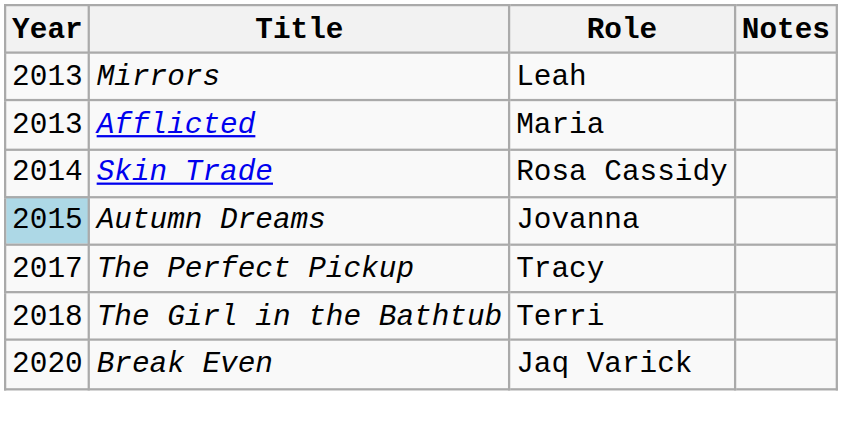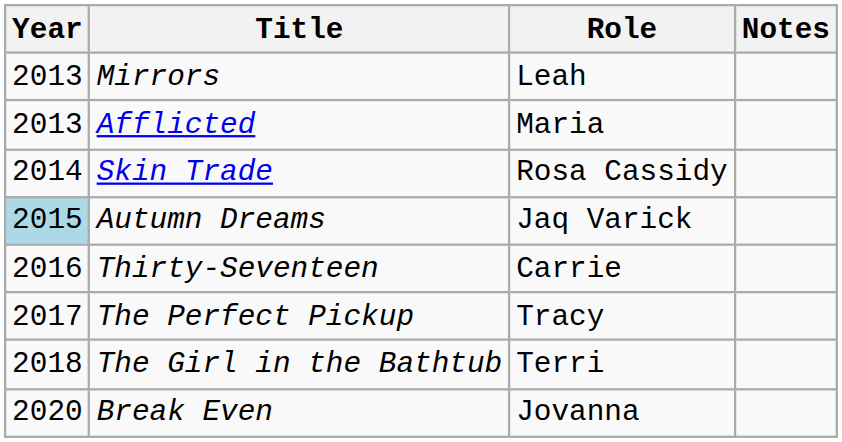 <table class="wikitable sortable">
 <tr>
 <th>Year</th>
 <th>Title</th>
 <th>Role</th>
 <th>Notes</th>
 </tr>
 <tr>
 <td>2013</td>
 <td><em>Mirrors</em></td>
 <td>Leah</td>
 <td></td>
 </tr>
 <tr>
 <td>2013</td>
 <td><em><a href='#'>Afflicted</a></em></td>
 <td>Maria</td>
 <td></td>
 </tr>
 <tr>
 <td>2014</td>
 <td><em><a href='#'>Skin Trade</a></em></td>
 <td>Rosa Cassidy</td>
 <td></td>
 </tr>
 <tr>
 <td style="background: lightblue;">2015</td>
 <td><em>Autumn Dreams</em></td>
-<td>Jovanna</td>
+<td>Jaq Varick</td>
+<td></td>
+</tr>
+<tr>
+<td>2016</td>
+<td><em>Thirty-Seventeen</em></td>
+<td>Carrie</td>
 <td></td>
 </tr>
 <tr>
 <td>2017</td>
 <td data-sort-value="Perfect Pickup, The"><em>The Perfect Pickup </em></td>
 <td>Tracy</td>
 </tr>
 <tr>
 <td>2018</td>
 <td data-sort-value="Girl in the Bathtub, The"><em>The Girl in the Bathtub </em></td>
 <td>Terri</td>
 <td></td>
 </tr>
 <tr>
 <td>2020</td>
 <td><em>Break Even</em></td>
-<td>Jaq Varick</td>
+<td>Jovanna</td>
 <td></td>
 </tr>
 </table>
